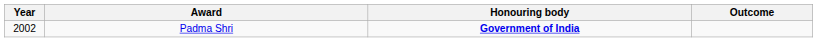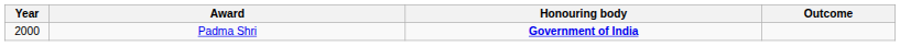 <table class="wikitable" style="width:100%;">
 <tr>
 <th width=5%>Year</th>
 <th style="width:40%;">Award</th>
 <th style="width:40%;">Honouring body</th>
 <th style="width:15%;">Outcome</th>
 </tr>
 <tr>
-<td style="text-align:center;">2002</td>
+<td style="text-align:center;">2000</td>
 <td style="text-align:center;"><a href='#'>Padma Shri</a></td>
 <td style="text-align:center;"><strong><a href='#'>Government of India</a></strong></td>
 <td></td>
 </tr>
 </table>
